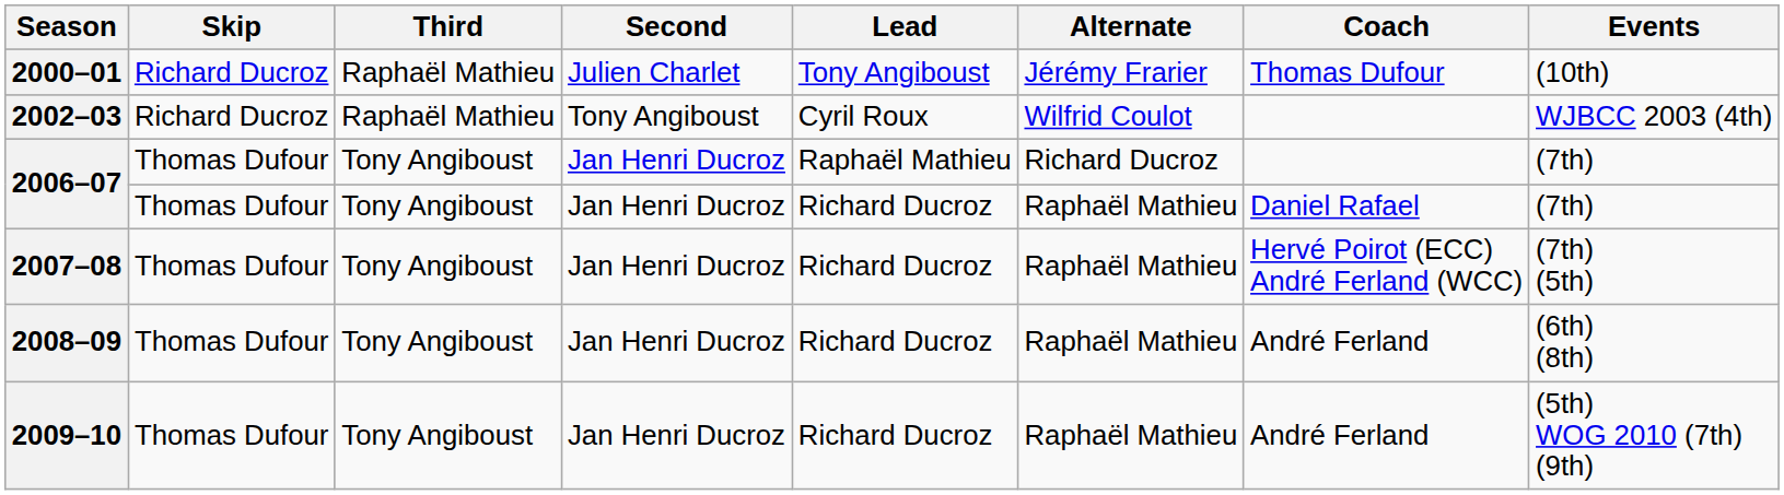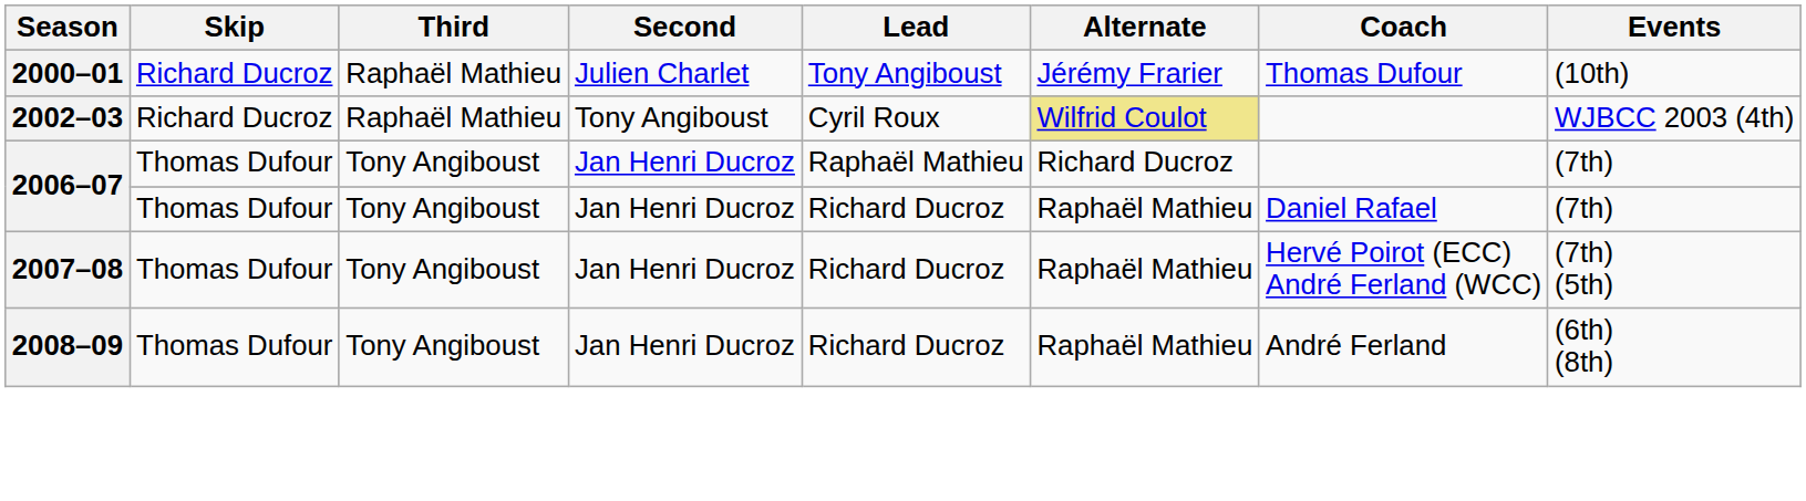 <table class="wikitable">
 <tr>
 <th scope="col">Season</th>
 <th scope="col">Skip</th>
 <th scope="col">Third</th>
 <th scope="col">Second</th>
 <th scope="col">Lead</th>
 <th scope="col">Alternate</th>
 <th scope="col">Coach</th>
 <th scope="col">Events</th>
 </tr>
 <tr>
 <th scope="row">2000–01</th>
 <td><a href='#'>Richard Ducroz</a></td>
 <td>Raphaël Mathieu</td>
 <td><a href='#'>Julien Charlet</a></td>
 <td><a href='#'>Tony Angiboust</a></td>
 <td><a href='#'>Jérémy Frarier</a></td>
 <td><a href='#'>Thomas Dufour</a></td>
 <td> (10th)</td>
 </tr>
 <tr>
 <th scope="row">2002–03</th>
 <td>Richard Ducroz</td>
 <td>Raphaël Mathieu</td>
 <td>Tony Angiboust</td>
 <td>Cyril Roux</td>
-<td><a href='#'>Wilfrid Coulot</a></td>
+<td style="background: khaki;"><a href='#'>Wilfrid Coulot</a></td>
 <td></td>
 <td><a href='#'>WJBCC</a> 2003 (4th)</td>
 </tr>
 <tr>
 <th scope="row" rowspan=2>2006–07</th>
 <td>Thomas Dufour</td>
 <td>Tony Angiboust</td>
 <td><a href='#'>Jan Henri Ducroz</a></td>
 <td>Raphaël Mathieu</td>
 <td>Richard Ducroz</td>
 <td></td>
 <td> (7th)</td>
 </tr>
 <tr>
 <td>Thomas Dufour</td>
 <td>Tony Angiboust</td>
 <td>Jan Henri Ducroz</td>
 <td>Richard Ducroz</td>
 <td>Raphaël Mathieu</td>
 <td><a href='#'>Daniel Rafael</a></td>
 <td> (7th)</td>
 </tr>
 <tr>
 <th scope="row">2007–08</th>
 <td>Thomas Dufour</td>
 <td>Tony Angiboust</td>
 <td>Jan Henri Ducroz</td>
 <td>Richard Ducroz</td>
 <td>Raphaël Mathieu</td>
 <td><a href='#'>Hervé Poirot</a> (ECC)<br><a href='#'>André Ferland</a> (WCC)</td>
 <td> (7th)<br> (5th)</td>
 </tr>
 <tr>
 <th scope="row">2008–09</th>
 <td>Thomas Dufour</td>
 <td>Tony Angiboust</td>
 <td>Jan Henri Ducroz</td>
 <td>Richard Ducroz</td>
 <td>Raphaël Mathieu</td>
 <td>André Ferland</td>
 <td> (6th)<br> (8th)</td>
 </tr>
-<tr>
-<th scope="row">2009–10</th>
-<td>Thomas Dufour</td>
-<td>Tony Angiboust</td>
-<td>Jan Henri Ducroz</td>
-<td>Richard Ducroz</td>
-<td>Raphaël Mathieu</td>
-<td>André Ferland</td>
-<td> (5th)<br><a href='#'>WOG 2010</a> (7th)<br> (9th)</td>
-</tr>
 </table>
